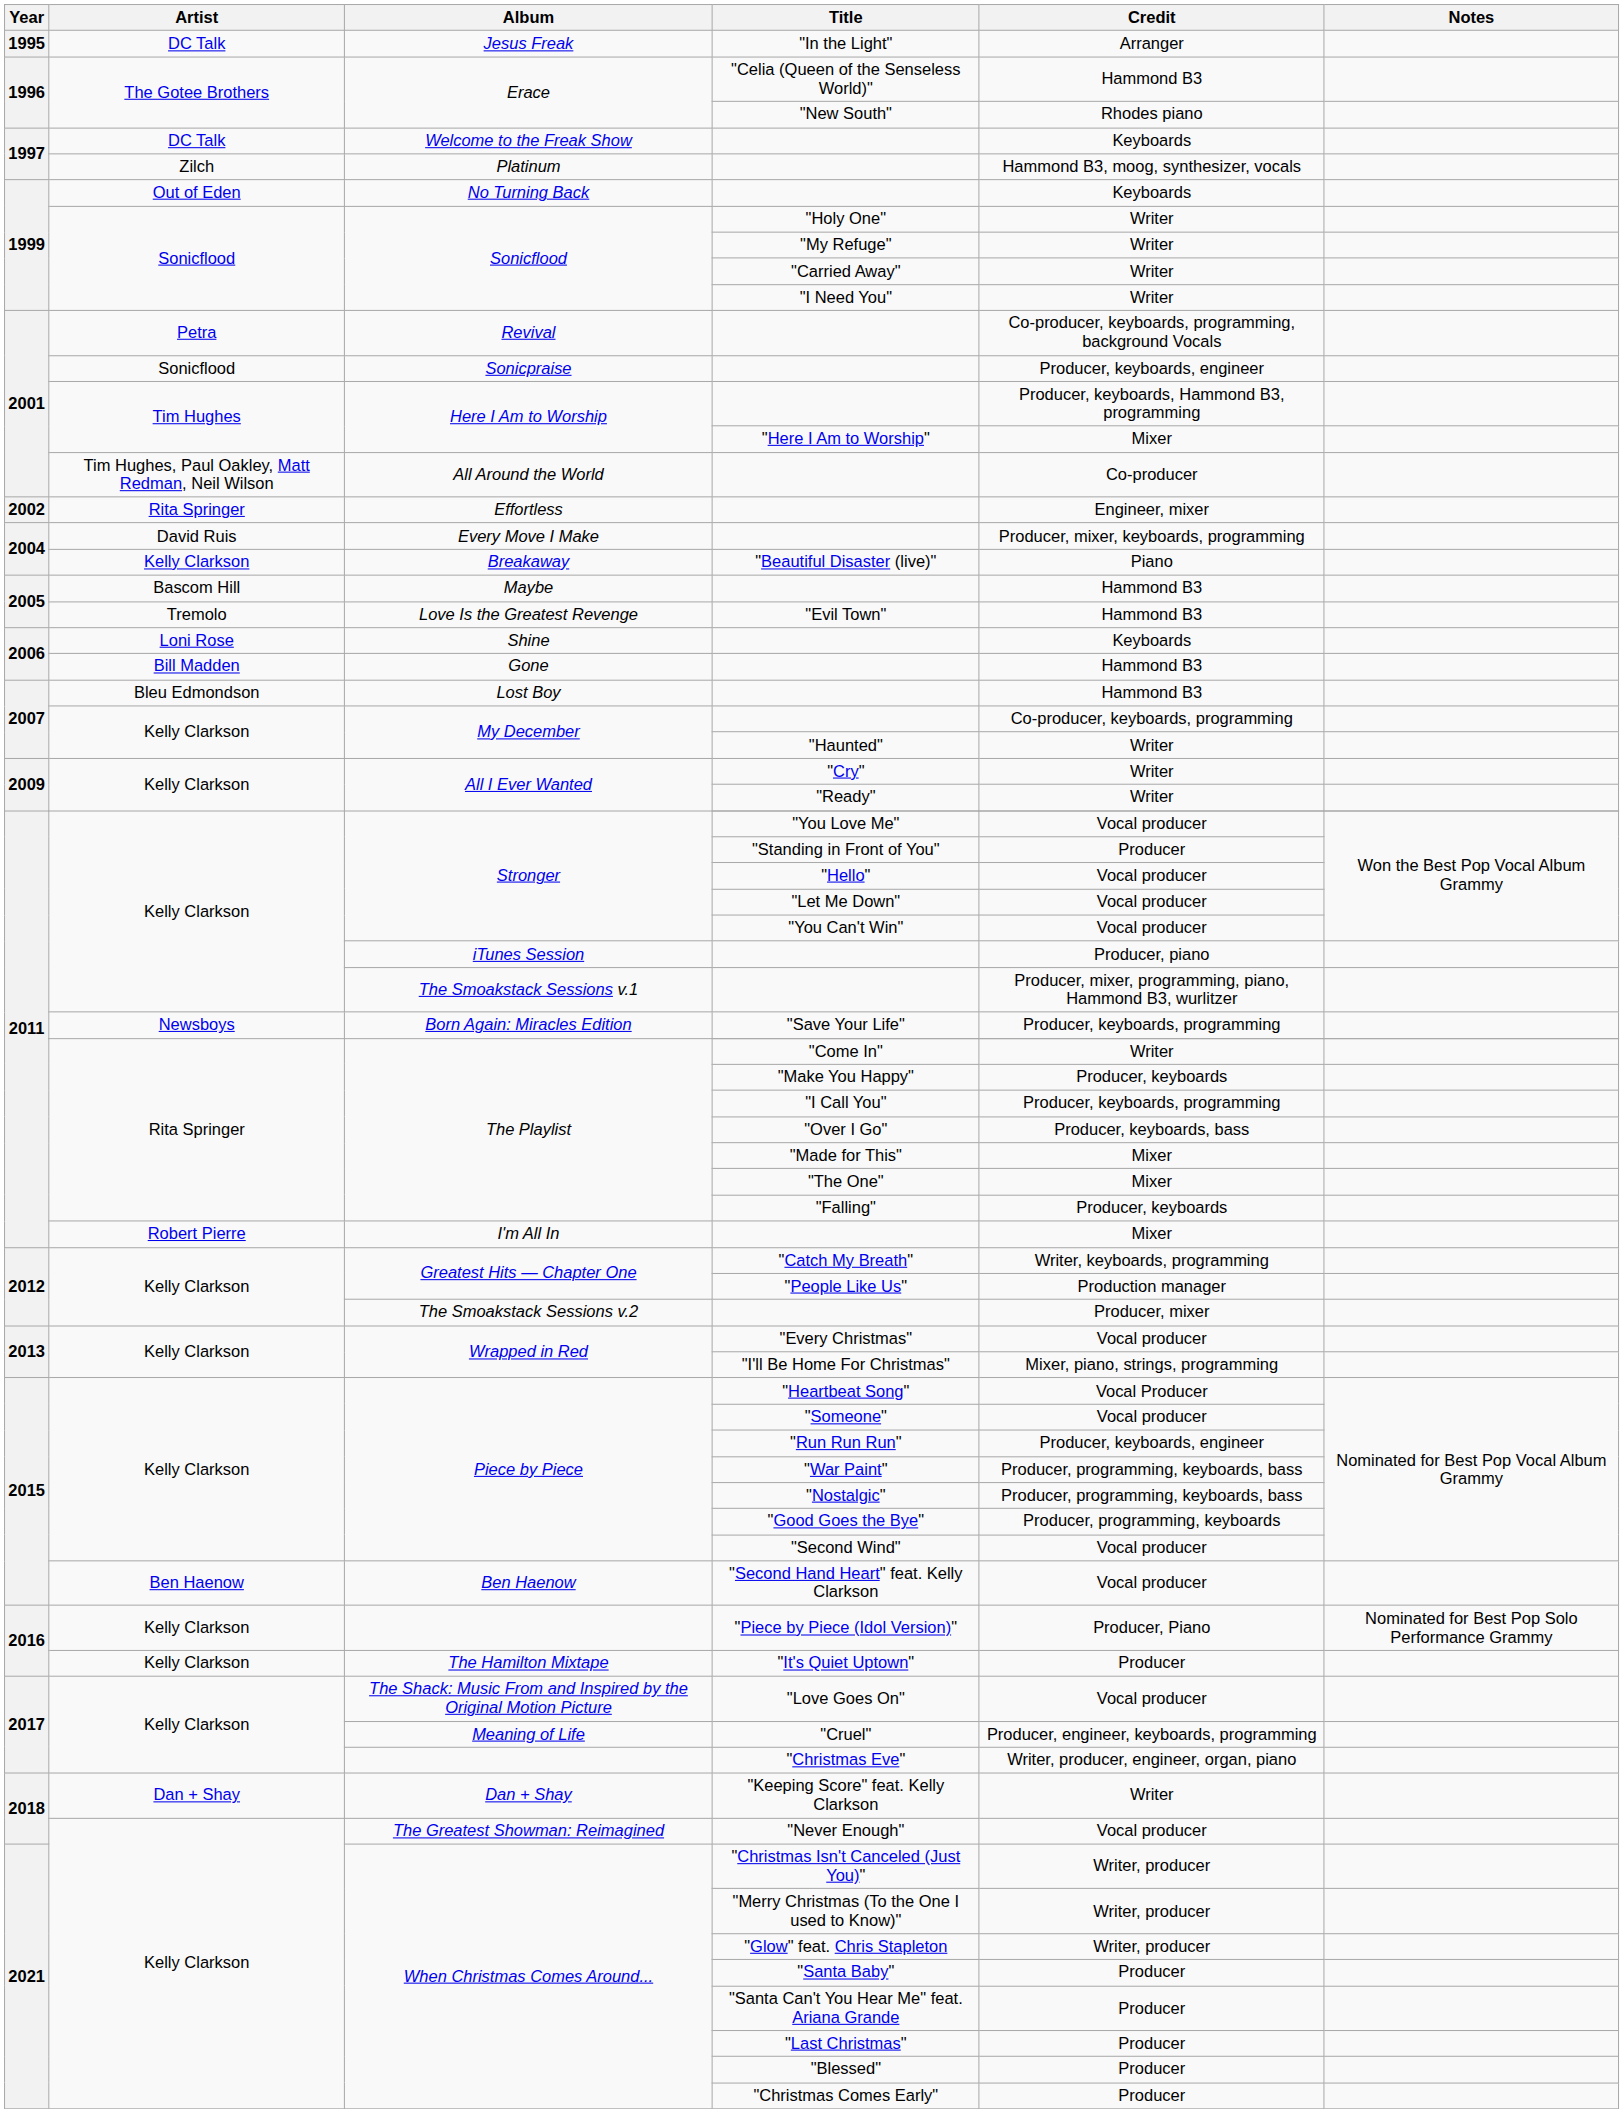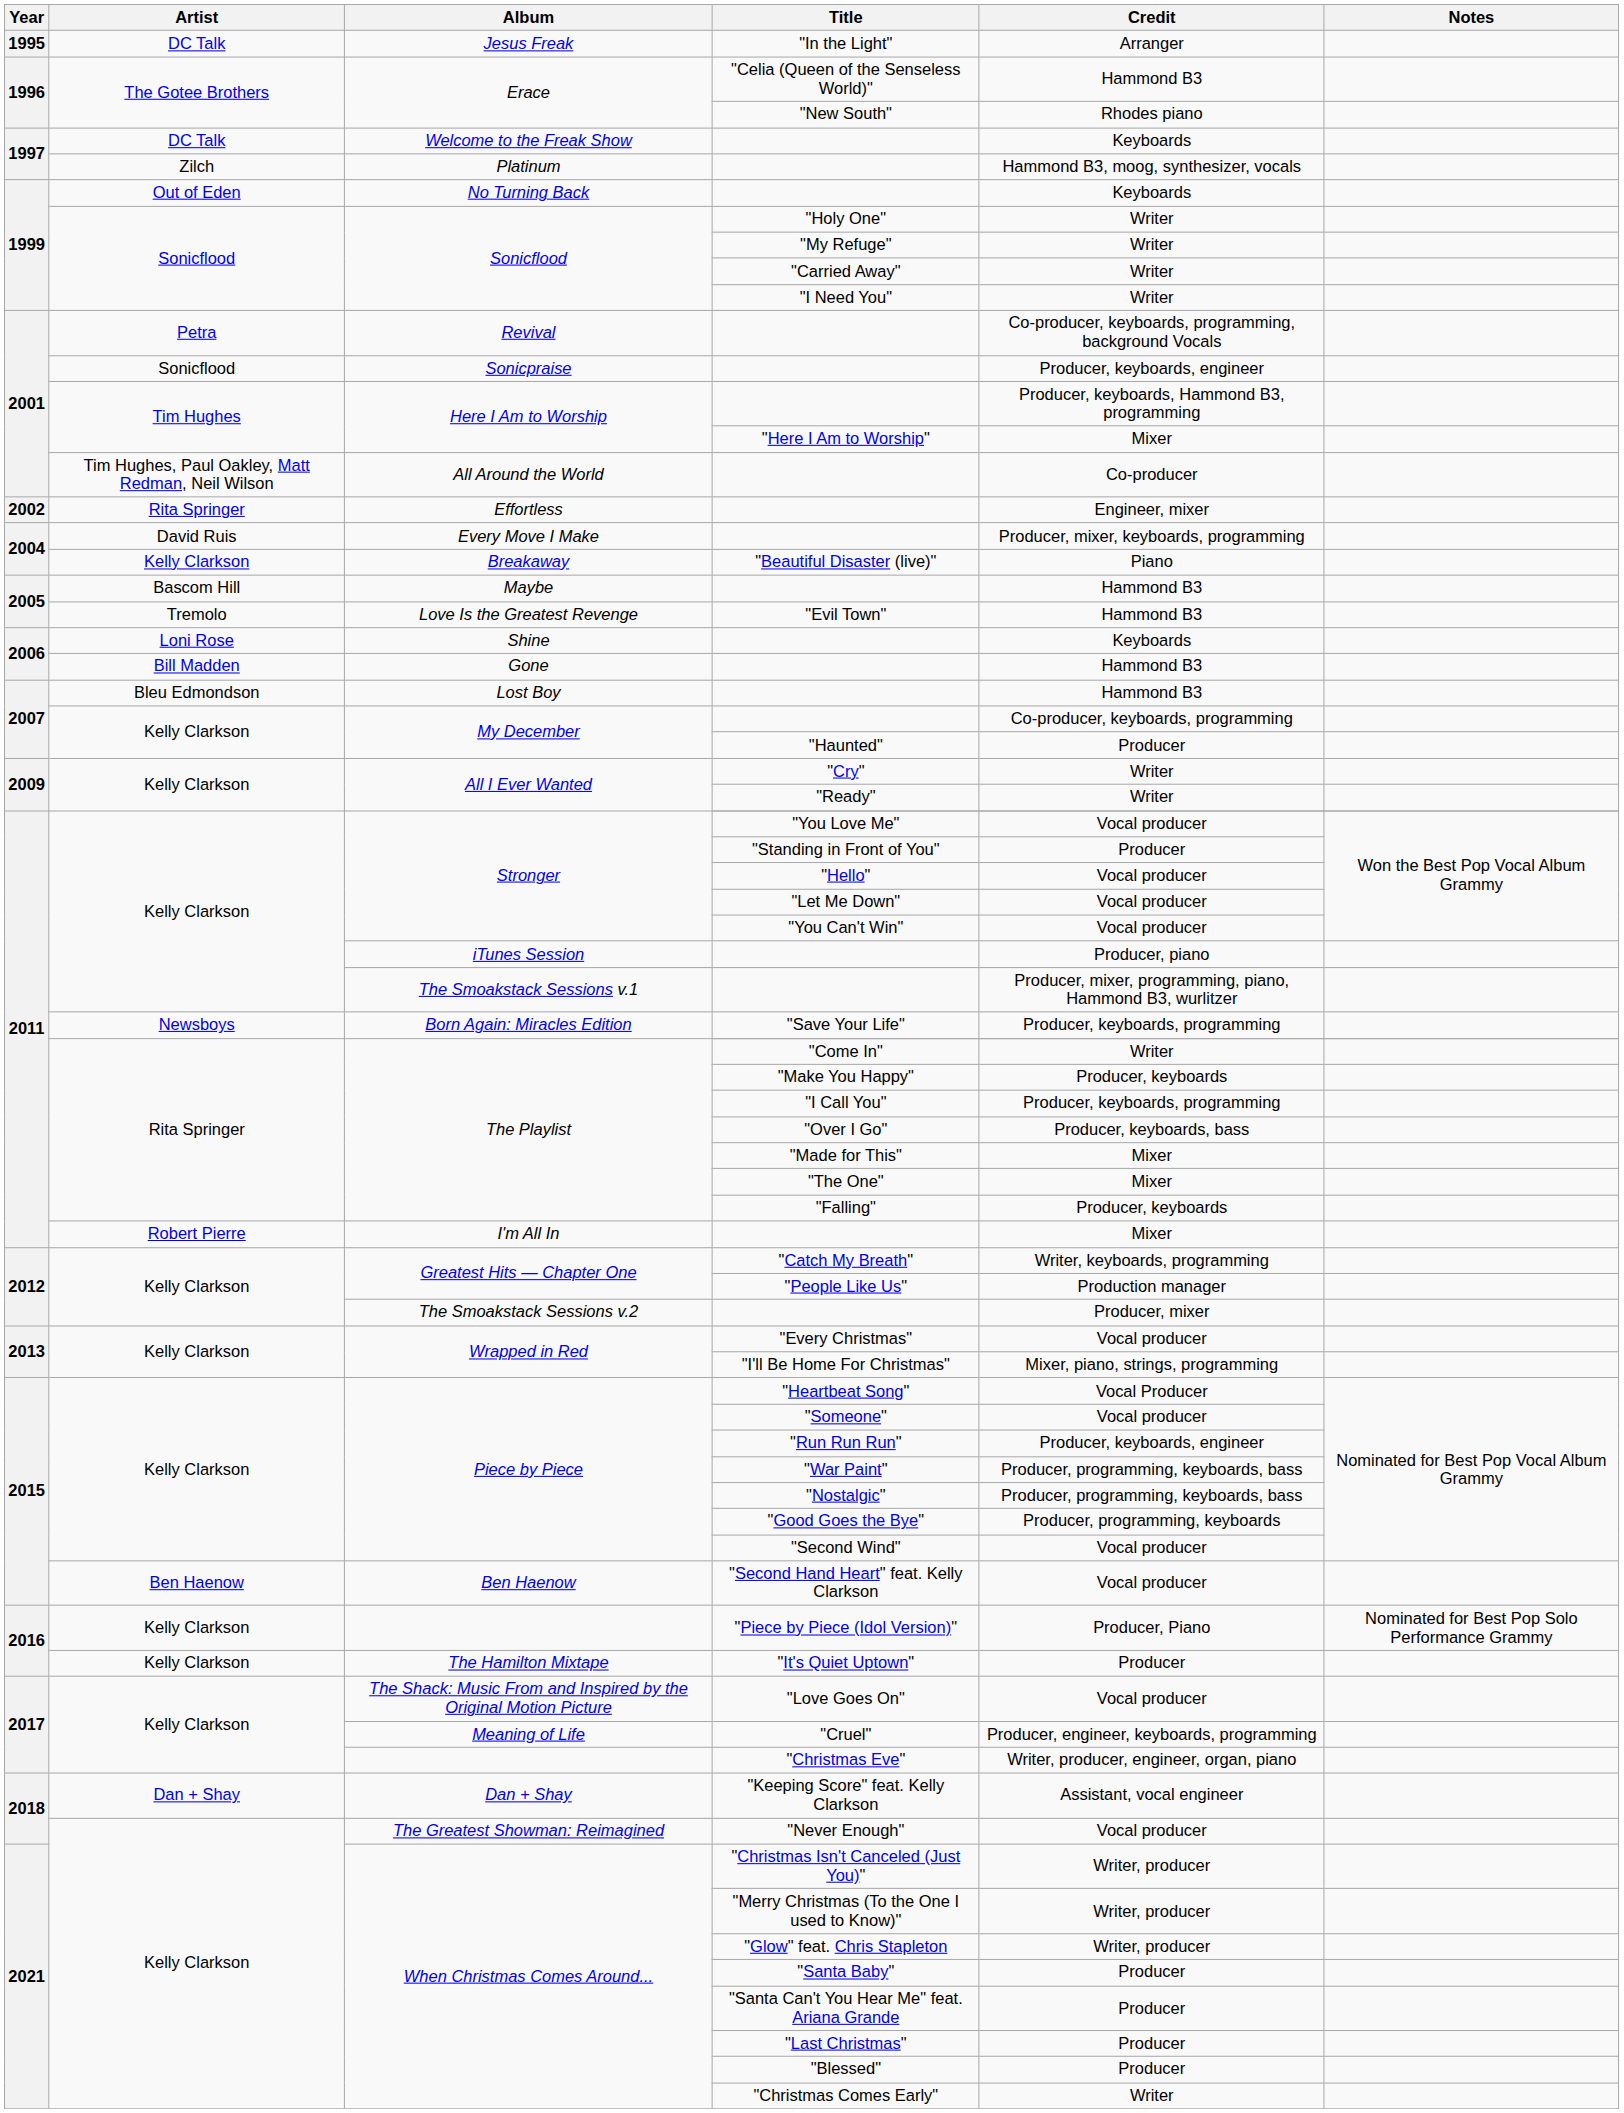 <table class="wikitable" style="text-align:center;">
 <tr>
 <th>Year</th>
 <th>Artist</th>
 <th>Album</th>
 <th>Title</th>
 <th>Credit</th>
 <th>Notes</th>
 </tr>
 <tr>
 <th>1995</th>
 <td><a href='#'>DC Talk</a></td>
 <td><em><a href='#'>Jesus Freak</a></em></td>
 <td>"In the Light"</td>
 <td>Arranger</td>
 <td></td>
 </tr>
 <tr>
 <th rowspan="2">1996</th>
 <td rowspan="2"><a href='#'>The Gotee Brothers</a></td>
 <td rowspan="2"><em>Erace</em></td>
 <td>"Celia (Queen of the Senseless World)"</td>
 <td>Hammond B3</td>
 <td></td>
 </tr>
 <tr>
 <td>"New South"</td>
 <td>Rhodes piano</td>
 <td></td>
 </tr>
 <tr>
 <th rowspan="2">1997</th>
 <td><a href='#'>DC Talk</a></td>
 <td><em><a href='#'>Welcome to the Freak Show</a></em></td>
 <td></td>
 <td>Keyboards</td>
 <td></td>
 </tr>
 <tr>
 <td>Zilch</td>
 <td><em>Platinum</em></td>
 <td></td>
 <td>Hammond B3, moog, synthesizer, vocals</td>
 <td></td>
 </tr>
 <tr>
 <th rowspan="5">1999</th>
 <td><a href='#'>Out of Eden</a></td>
 <td><em><a href='#'>No Turning Back</a></em></td>
 <td></td>
 <td>Keyboards</td>
 <td></td>
 </tr>
 <tr>
 <td rowspan="4"><a href='#'>Sonicflood</a></td>
 <td rowspan="4"><em><a href='#'>Sonicflood</a></em></td>
 <td>"Holy One"</td>
 <td>Writer</td>
 <td></td>
 </tr>
 <tr>
 <td>"My Refuge"</td>
 <td>Writer</td>
 <td></td>
 </tr>
 <tr>
 <td>"Carried Away"</td>
 <td>Writer</td>
 <td></td>
 </tr>
 <tr>
 <td>"I Need You"</td>
 <td>Writer</td>
 <td></td>
 </tr>
 <tr>
 <th rowspan="5">2001</th>
 <td><a href='#'>Petra</a></td>
 <td><em><a href='#'>Revival</a></em></td>
 <td></td>
 <td>Co-producer, keyboards, programming, background Vocals</td>
 <td></td>
 </tr>
 <tr>
 <td>Sonicflood</td>
 <td><em><a href='#'>Sonicpraise</a></em></td>
 <td></td>
 <td>Producer, keyboards, engineer</td>
 <td></td>
 </tr>
 <tr>
 <td rowspan="2"><a href='#'>Tim Hughes</a></td>
 <td rowspan="2"><em><a href='#'>Here I Am to Worship</a></em></td>
 <td></td>
 <td>Producer, keyboards, Hammond B3, programming</td>
 <td></td>
 </tr>
 <tr>
 <td>"<a href='#'>Here I Am to Worship</a>"</td>
 <td>Mixer</td>
 <td></td>
 </tr>
 <tr>
 <td>Tim Hughes, Paul Oakley, <a href='#'>Matt Redman</a>, Neil Wilson</td>
 <td><em>All Around the World</em></td>
 <td></td>
 <td>Co-producer</td>
 <td></td>
 </tr>
 <tr>
 <th>2002</th>
 <td><a href='#'>Rita Springer</a></td>
 <td><em>Effortless</em></td>
 <td></td>
 <td>Engineer, mixer</td>
 <td></td>
 </tr>
 <tr>
 <th rowspan="2">2004</th>
 <td>David Ruis</td>
 <td><em>Every Move I Make</em></td>
 <td></td>
 <td>Producer, mixer, keyboards, programming</td>
 <td></td>
 </tr>
 <tr>
 <td><a href='#'>Kelly Clarkson</a></td>
 <td><em><a href='#'>Breakaway</a></em></td>
 <td>"<a href='#'>Beautiful Disaster</a> (live)"</td>
 <td>Piano</td>
 <td></td>
 </tr>
 <tr>
 <th rowspan="2">2005</th>
 <td>Bascom Hill</td>
 <td><em>Maybe</em></td>
 <td></td>
 <td>Hammond B3</td>
 <td></td>
 </tr>
 <tr>
 <td>Tremolo</td>
 <td><em>Love Is the Greatest Revenge</em></td>
 <td>"Evil Town"</td>
 <td>Hammond B3</td>
 <td></td>
 </tr>
 <tr>
 <th rowspan="2">2006</th>
 <td><a href='#'>Loni Rose</a></td>
 <td><em>Shine</em></td>
 <td></td>
 <td>Keyboards</td>
 <td></td>
 </tr>
 <tr>
 <td><a href='#'>Bill Madden</a></td>
 <td><em>Gone</em></td>
 <td></td>
 <td>Hammond B3</td>
 <td></td>
 </tr>
 <tr>
 <th rowspan="3">2007</th>
 <td>Bleu Edmondson</td>
 <td><em>Lost Boy</em></td>
 <td></td>
 <td>Hammond B3</td>
 <td></td>
 </tr>
 <tr>
 <td rowspan="2">Kelly Clarkson</td>
 <td rowspan="2"><em><a href='#'>My December</a></em></td>
 <td></td>
 <td>Co-producer, keyboards, programming</td>
 <td></td>
 </tr>
 <tr>
 <td>"Haunted"</td>
-<td>Writer</td>
+<td>Producer</td>
 <td></td>
 </tr>
 <tr>
 <th rowspan="2">2009</th>
 <td rowspan="2">Kelly Clarkson</td>
 <td rowspan="2"><em><a href='#'>All I Ever Wanted</a></em></td>
 <td>"<a href='#'>Cry</a>"</td>
 <td>Writer</td>
 <td></td>
 </tr>
 <tr>
 <td>"Ready"</td>
 <td>Writer</td>
 <td></td>
 </tr>
 <tr>
 <th rowspan="18">2011</th>
 <td rowspan="8">Kelly Clarkson</td>
 <td rowspan="6"><em><a href='#'>Stronger</a></em></td>
 </tr>
 <tr>
 <td>"You Love Me"</td>
 <td>Vocal producer</td>
 <td rowspan="5">Won the Best Pop Vocal Album Grammy </td>
 </tr>
 <tr>
 <td>"Standing in Front of You"</td>
 <td>Producer</td>
 </tr>
 <tr>
 <td>"<a href='#'>Hello</a>"</td>
 <td>Vocal producer</td>
 </tr>
 <tr>
 <td>"Let Me Down"</td>
 <td>Vocal producer</td>
 </tr>
 <tr>
 <td>"You Can't Win"</td>
 <td>Vocal producer</td>
 </tr>
 <tr>
 <td><em><a href='#'>iTunes Session</a></em></td>
 <td></td>
 <td>Producer, piano</td>
 <td></td>
 </tr>
 <tr>
 <td><em><a href='#'>The Smoakstack Sessions</a> v.1</em></td>
 <td></td>
 <td>Producer, mixer, programming, piano, Hammond B3, wurlitzer</td>
 <td></td>
 </tr>
 <tr>
 <td><a href='#'>Newsboys</a></td>
 <td><em><a href='#'>Born Again: Miracles Edition</a></em></td>
 <td>"Save Your Life"</td>
 <td>Producer, keyboards, programming</td>
 <td></td>
 </tr>
 <tr>
 <td rowspan="8">Rita Springer</td>
 <td rowspan="8"><em>The Playlist</em></td>
 </tr>
 <tr>
 <td>"Come In"</td>
 <td>Writer</td>
 <td></td>
 </tr>
 <tr>
 <td>"Make You Happy"</td>
 <td>Producer, keyboards</td>
 <td></td>
 </tr>
 <tr>
 <td>"I Call You"</td>
 <td>Producer, keyboards, programming</td>
 <td></td>
 </tr>
 <tr>
 <td>"Over I Go"</td>
 <td>Producer, keyboards, bass</td>
 <td></td>
 </tr>
 <tr>
 <td>"Made for This"</td>
 <td>Mixer</td>
 <td></td>
 </tr>
 <tr>
 <td>"The One"</td>
 <td>Mixer</td>
 <td></td>
 </tr>
 <tr>
 <td>"Falling"</td>
 <td>Producer, keyboards</td>
 <td></td>
 </tr>
 <tr>
 <td><a href='#'>Robert Pierre</a></td>
 <td><em>I'm All In</em></td>
 <td></td>
 <td>Mixer</td>
 <td></td>
 </tr>
 <tr>
 <th rowspan="3">2012</th>
 <td rowspan="3">Kelly Clarkson</td>
 <td rowspan="2"><em><a href='#'>Greatest Hits — Chapter One</a></em></td>
 <td>"<a href='#'>Catch My Breath</a>"</td>
 <td>Writer, keyboards, programming </td>
 <td></td>
 </tr>
 <tr>
 <td>"<a href='#'>People Like Us</a>"</td>
 <td>Production manager</td>
 <td></td>
 </tr>
 <tr>
 <td><em>The Smoakstack Sessions v.2</em></td>
 <td></td>
 <td>Producer, mixer</td>
 <td></td>
 </tr>
 <tr>
 <th rowspan="2">2013</th>
 <td rowspan="2">Kelly Clarkson</td>
 <td rowspan="2"><em><a href='#'>Wrapped in Red</a></em></td>
 <td>"Every Christmas"</td>
 <td>Vocal producer</td>
 <td></td>
 </tr>
 <tr>
 <td>"I'll Be Home For Christmas"</td>
 <td>Mixer, piano, strings, programming</td>
 <td></td>
 </tr>
 <tr>
 <th rowspan="8">2015</th>
 <td rowspan="7">Kelly Clarkson</td>
 <td rowspan="7"><em><a href='#'>Piece by Piece</a></em></td>
 <td>"<a href='#'>Heartbeat Song</a>"</td>
 <td>Vocal Producer</td>
 <td rowspan="7">Nominated for Best Pop Vocal Album Grammy </td>
 </tr>
 <tr>
 <td>"<a href='#'>Someone</a>"</td>
 <td>Vocal producer</td>
 </tr>
 <tr>
 <td>"<a href='#'>Run Run Run</a>"</td>
 <td>Producer, keyboards, engineer</td>
 </tr>
 <tr>
 <td>"<a href='#'>War Paint</a>"</td>
 <td>Producer, programming, keyboards, bass</td>
 </tr>
 <tr>
 <td>"<a href='#'>Nostalgic</a>"</td>
 <td>Producer, programming, keyboards, bass</td>
 </tr>
 <tr>
 <td>"<a href='#'>Good Goes the Bye</a>"</td>
 <td>Producer, programming, keyboards</td>
 </tr>
 <tr>
 <td>"Second Wind"</td>
 <td>Vocal producer</td>
 </tr>
 <tr>
 <td><a href='#'>Ben Haenow</a></td>
 <td><em><a href='#'>Ben Haenow</a></em></td>
 <td>"<a href='#'>Second Hand Heart</a>" feat. Kelly Clarkson</td>
 <td>Vocal producer</td>
 <td></td>
 </tr>
 <tr>
 <th rowspan="2">2016</th>
 <td>Kelly Clarkson</td>
 <td></td>
 <td>"<a href='#'>Piece by Piece (Idol Version)</a>"</td>
 <td>Producer, Piano</td>
 <td>Nominated for Best Pop Solo Performance Grammy </td>
 </tr>
 <tr>
 <td>Kelly Clarkson</td>
 <td><em><a href='#'>The Hamilton Mixtape</a></em></td>
 <td>"<a href='#'>It's Quiet Uptown</a>"</td>
 <td>Producer</td>
 <td></td>
 </tr>
 <tr>
 <th rowspan="3">2017</th>
 <td rowspan="3">Kelly Clarkson</td>
 <td><em><a href='#'>The Shack: Music From and Inspired by the Original Motion Picture</a></em></td>
 <td>"Love Goes On"</td>
 <td>Vocal producer</td>
 <td></td>
 </tr>
 <tr>
 <td><em><a href='#'>Meaning of Life</a></em></td>
 <td>"Cruel"</td>
 <td>Producer, engineer, keyboards, programming</td>
 <td></td>
 </tr>
 <tr>
 <td></td>
 <td>"<a href='#'>Christmas Eve</a>"</td>
 <td>Writer, producer, engineer, organ, piano</td>
 <td></td>
 </tr>
 <tr>
 <th rowspan="2">2018</th>
 <td><a href='#'>Dan + Shay</a></td>
 <td><em><a href='#'>Dan + Shay</a></em></td>
 <td>"Keeping Score" feat. Kelly Clarkson</td>
-<td>Writer</td>
+<td>Assistant, vocal engineer</td>
 <td></td>
 </tr>
 <tr>
 <td rowspan="9">Kelly Clarkson</td>
 <td><em><a href='#'>The Greatest Showman: Reimagined</a></em></td>
 <td>"Never Enough"</td>
 <td>Vocal producer</td>
 <td></td>
 </tr>
 <tr>
 <th rowspan="8">2021</th>
 <td rowspan="8"><em><a href='#'>When Christmas Comes Around...</a></em></td>
 <td>"<a href='#'>Christmas Isn't Canceled (Just You)</a>"</td>
 <td>Writer, producer</td>
 <td></td>
 </tr>
 <tr>
 <td>"Merry Christmas (To the One I used to Know)"</td>
 <td>Writer, producer</td>
 <td></td>
 </tr>
 <tr>
 <td>"<a href='#'>Glow</a>" feat. <a href='#'>Chris Stapleton</a></td>
 <td>Writer, producer</td>
 <td></td>
 </tr>
 <tr>
 <td>"<a href='#'>Santa Baby</a>"</td>
 <td>Producer</td>
 <td></td>
 </tr>
 <tr>
 <td>"Santa Can't You Hear Me" feat. <a href='#'>Ariana Grande</a></td>
 <td>Producer</td>
 <td></td>
 </tr>
 <tr>
 <td>"<a href='#'>Last Christmas</a>"</td>
 <td>Producer</td>
 <td></td>
 </tr>
 <tr>
 <td>"Blessed"</td>
 <td>Producer</td>
 <td></td>
 </tr>
 <tr>
 <td>"Christmas Comes Early"</td>
-<td>Producer</td>
+<td>Writer</td>
 <td></td>
 </tr>
 </table>
